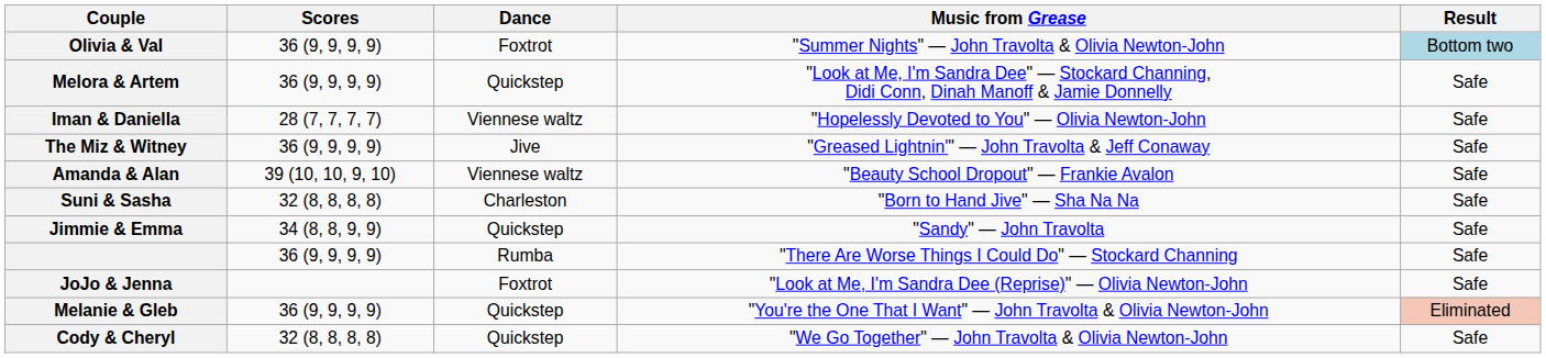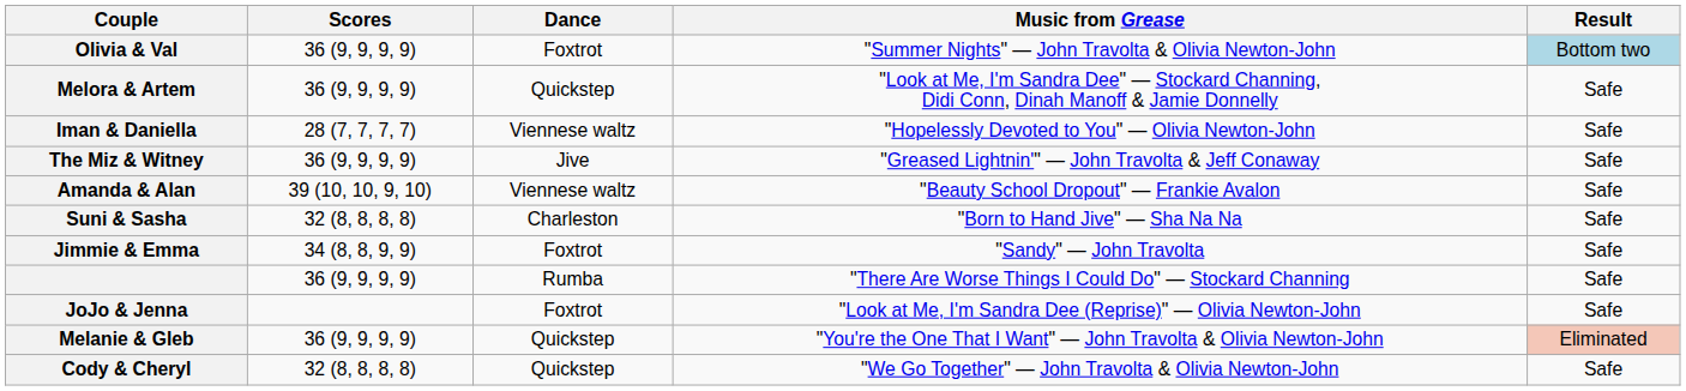 <table class="wikitable sortable" style="text-align:center; width: 90%">
 <tr>
 <th scope="col">Couple</th>
 <th scope="col">Scores</th>
 <th scope="col" class="unsortable">Dance</th>
 <th scope="col" class="unsortable">Music from <em><a href='#'>Grease</a></em></th>
 <th scope="col" class="unsortable">Result</th>
 </tr>
 <tr>
 <th scope="row">Olivia & Val</th>
 <td>36 (9, 9, 9, 9)</td>
 <td>Foxtrot</td>
 <td>"<a href='#'>Summer Nights</a>" — <a href='#'>John Travolta</a> & <a href='#'>Olivia Newton-John</a></td>
 <td bgcolor=lightblue>Bottom two</td>
 </tr>
 <tr>
 <th scope="row">Melora & Artem</th>
 <td>36 (9, 9, 9, 9)</td>
 <td>Quickstep</td>
 <td>"<a href='#'>Look at Me, I'm Sandra Dee</a>" — <a href='#'>Stockard Channing</a>,<br><a href='#'>Didi Conn</a>, <a href='#'>Dinah Manoff</a> & <a href='#'>Jamie Donnelly</a></td>
 <td>Safe</td>
 </tr>
 <tr>
 <th scope="row">Iman & Daniella</th>
 <td>28 (7, 7, 7, 7)</td>
 <td>Viennese waltz</td>
 <td>"<a href='#'>Hopelessly Devoted to You</a>" — <a href='#'>Olivia Newton-John</a></td>
 <td>Safe</td>
 </tr>
 <tr>
 <th scope="row">The Miz & Witney</th>
 <td>36 (9, 9, 9, 9)</td>
 <td>Jive</td>
 <td>"<a href='#'>Greased Lightnin'</a>" — <a href='#'>John Travolta</a> & <a href='#'>Jeff Conaway</a></td>
 <td>Safe</td>
 </tr>
 <tr>
 <th scope="row">Amanda & Alan</th>
 <td>39 (10, 10, 9, 10)</td>
 <td>Viennese waltz</td>
 <td>"<a href='#'>Beauty School Dropout</a>" — <a href='#'>Frankie Avalon</a></td>
 <td>Safe</td>
 </tr>
 <tr>
 <th scope="row">Suni & Sasha</th>
 <td>32 (8, 8, 8, 8)</td>
 <td>Charleston</td>
 <td>"<a href='#'>Born to Hand Jive</a>" — <a href='#'>Sha Na Na</a></td>
 <td>Safe</td>
 </tr>
 <tr>
 <th scope="row">Jimmie & Emma</th>
 <td>34 (8, 8, 9, 9)</td>
-<td>Quickstep</td>
+<td>Foxtrot</td>
 <td>"<a href='#'>Sandy</a>" — <a href='#'>John Travolta</a></td>
 <td>Safe</td>
 </tr>
 <tr>
 <th scope="row"></th>
 <td>36 (9, 9, 9, 9)</td>
 <td>Rumba</td>
 <td>"<a href='#'>There Are Worse Things I Could Do</a>" — <a href='#'>Stockard Channing</a></td>
 <td>Safe</td>
 </tr>
 <tr>
 <th scope="row">JoJo & Jenna</th>
 <td></td>
 <td>Foxtrot</td>
 <td>"<a href='#'>Look at Me, I'm Sandra Dee (Reprise)</a>" — <a href='#'>Olivia Newton-John</a></td>
 <td>Safe</td>
 </tr>
 <tr>
 <th scope="row">Melanie & Gleb</th>
 <td>36 (9, 9, 9, 9)</td>
 <td>Quickstep</td>
 <td>"<a href='#'>You're the One That I Want</a>" — <a href='#'>John Travolta</a> & <a href='#'>Olivia Newton-John</a></td>
 <td bgcolor=f4c7b8>Eliminated</td>
 </tr>
 <tr>
 <th scope="row">Cody & Cheryl</th>
 <td>32 (8, 8, 8, 8)</td>
 <td>Quickstep</td>
 <td>"<a href='#'>We Go Together</a>" — <a href='#'>John Travolta</a> & <a href='#'>Olivia Newton-John</a></td>
 <td>Safe</td>
 </tr>
 </table>
